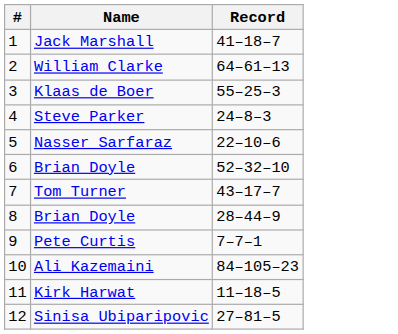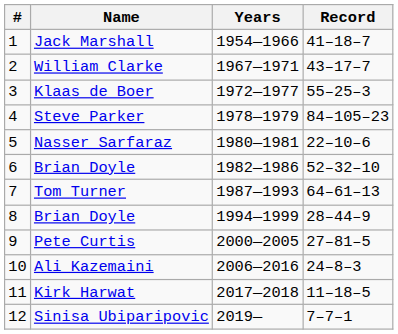 <table class="wikitable">
 <tr>
 <th>#</th>
 <th>Name</th>
+<th>Years</th>
 <th>Record</th>
 </tr>
 <tr>
 <td>1</td>
 <td><a href='#'>Jack Marshall</a></td>
+<td>1954—1966</td>
 <td>41–18–7</td>
 </tr>
 <tr>
 <td>2</td>
 <td><a href='#'>William Clarke</a></td>
-<td>64–61–13</td>
+<td>1967—1971</td>
+<td>43–17–7</td>
 </tr>
 <tr>
 <td>3</td>
 <td><a href='#'>Klaas de Boer</a></td>
+<td>1972—1977</td>
 <td>55–25–3</td>
 </tr>
 <tr>
 <td>4</td>
 <td><a href='#'>Steve Parker</a></td>
-<td>24–8–3</td>
+<td>1978—1979</td>
+<td>84–105–23</td>
 </tr>
 <tr>
 <td>5</td>
 <td><a href='#'>Nasser Sarfaraz</a></td>
+<td>1980—1981</td>
 <td>22–10–6</td>
 </tr>
 <tr>
 <td>6</td>
 <td><a href='#'>Brian Doyle</a></td>
+<td>1982—1986</td>
 <td>52–32–10</td>
 </tr>
 <tr>
 <td>7</td>
 <td><a href='#'>Tom Turner</a></td>
-<td>43–17–7</td>
+<td>1987—1993</td>
+<td>64–61–13</td>
 </tr>
 <tr>
 <td>8</td>
 <td><a href='#'>Brian Doyle</a></td>
+<td>1994—1999</td>
 <td>28–44–9</td>
 </tr>
 <tr>
 <td>9</td>
 <td><a href='#'>Pete Curtis</a></td>
-<td>7–7–1</td>
+<td>2000—2005</td>
+<td>27–81–5</td>
 </tr>
 <tr>
 <td>10</td>
 <td><a href='#'>Ali Kazemaini</a></td>
-<td>84–105–23</td>
+<td>2006—2016</td>
+<td>24–8–3</td>
 </tr>
 <tr>
 <td>11</td>
 <td><a href='#'>Kirk Harwat</a></td>
+<td>2017—2018</td>
 <td>11–18–5</td>
 </tr>
 <tr>
 <td>12</td>
 <td><a href='#'>Sinisa Ubiparipovic</a></td>
-<td>27–81–5</td>
+<td>2019—</td>
+<td>7–7–1</td>
 </tr>
 </table>
